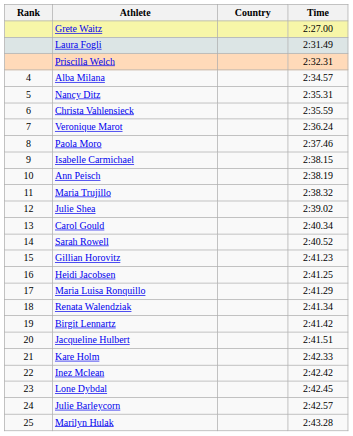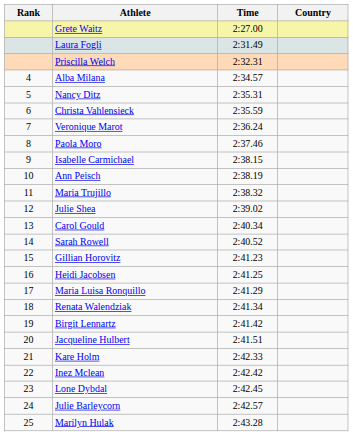 <table class="wikitable" width=80% style="font-size:90%; text-align:left;">
 <tr>
 <th>Rank</th>
 <th>Athlete</th>
+<th>Time</th>
 <th>Country</th>
-<th>Time</th>
 </tr>
 <tr bgcolor="#F7F6A8">
 <td align=center></td>
 <td><a href='#'>Grete Waitz</a></td>
+<td align="center">2:27.00</td>
 <td></td>
-<td align="center">2:27.00</td>
 </tr>
 <tr bgcolor="#DCE5E5">
 <td align=center></td>
 <td><a href='#'>Laura Fogli</a></td>
+<td align="center">2:31.49</td>
 <td></td>
-<td align="center">2:31.49</td>
 </tr>
 <tr bgcolor="#FFDAB9">
 <td align=center></td>
 <td><a href='#'>Priscilla Welch</a></td>
+<td align="center">2:32.31</td>
 <td></td>
-<td align="center">2:32.31</td>
 </tr>
 <tr>
 <td align=center>4</td>
 <td><a href='#'>Alba Milana</a></td>
+<td align="center">2:34.57</td>
 <td></td>
-<td align="center">2:34.57</td>
 </tr>
 <tr>
 <td align=center>5</td>
 <td><a href='#'>Nancy Ditz</a></td>
+<td align="center">2:35.31</td>
 <td></td>
-<td align="center">2:35.31</td>
 </tr>
 <tr>
 <td align=center>6</td>
 <td><a href='#'>Christa Vahlensieck</a></td>
+<td align="center">2:35.59</td>
 <td></td>
-<td align="center">2:35.59</td>
 </tr>
 <tr>
 <td align=center>7</td>
 <td><a href='#'>Veronique Marot</a></td>
+<td align="center">2:36.24</td>
 <td></td>
-<td align="center">2:36.24</td>
 </tr>
 <tr>
 <td align=center>8</td>
 <td><a href='#'>Paola Moro</a></td>
+<td align="center">2:37.46</td>
 <td></td>
-<td align="center">2:37.46</td>
 </tr>
 <tr>
 <td align=center>9</td>
 <td><a href='#'>Isabelle Carmichael</a></td>
+<td align="center">2:38.15</td>
 <td></td>
-<td align="center">2:38.15</td>
 </tr>
 <tr>
 <td align=center>10</td>
 <td><a href='#'>Ann Peisch</a></td>
+<td align="center">2:38.19</td>
 <td></td>
-<td align="center">2:38.19</td>
 </tr>
 <tr>
 <td align=center>11</td>
 <td><a href='#'>Maria Trujillo</a></td>
+<td align="center">2:38.32</td>
 <td></td>
-<td align="center">2:38.32</td>
 </tr>
 <tr>
 <td align=center>12</td>
 <td><a href='#'>Julie Shea</a></td>
+<td align="center">2:39.02</td>
 <td></td>
-<td align="center">2:39.02</td>
 </tr>
 <tr>
 <td align=center>13</td>
 <td><a href='#'>Carol Gould</a></td>
+<td align="center">2:40.34</td>
 <td></td>
-<td align="center">2:40.34</td>
 </tr>
 <tr>
 <td align=center>14</td>
 <td><a href='#'>Sarah Rowell</a></td>
+<td align="center">2:40.52</td>
 <td></td>
-<td align="center">2:40.52</td>
 </tr>
 <tr>
 <td align=center>15</td>
 <td><a href='#'>Gillian Horovitz</a></td>
+<td align="center">2:41.23</td>
 <td></td>
-<td align="center">2:41.23</td>
 </tr>
 <tr>
 <td align=center>16</td>
 <td><a href='#'>Heidi Jacobsen</a></td>
+<td align="center">2:41.25</td>
 <td></td>
-<td align="center">2:41.25</td>
 </tr>
 <tr>
 <td align=center>17</td>
 <td><a href='#'>Maria Luisa Ronquillo</a></td>
+<td align="center">2:41.29</td>
 <td></td>
-<td align="center">2:41.29</td>
 </tr>
 <tr>
 <td align=center>18</td>
 <td><a href='#'>Renata Walendziak</a></td>
+<td align="center">2:41.34</td>
 <td></td>
-<td align="center">2:41.34</td>
 </tr>
 <tr>
 <td align=center>19</td>
 <td><a href='#'>Birgit Lennartz</a></td>
+<td align="center">2:41.42</td>
 <td></td>
-<td align="center">2:41.42</td>
 </tr>
 <tr>
 <td align=center>20</td>
 <td><a href='#'>Jacqueline Hulbert</a></td>
+<td align="center">2:41.51</td>
 <td></td>
-<td align="center">2:41.51</td>
 </tr>
 <tr>
 <td align=center>21</td>
 <td><a href='#'>Kare Holm</a></td>
+<td align="center">2:42.33</td>
 <td></td>
-<td align="center">2:42.33</td>
 </tr>
 <tr>
 <td align=center>22</td>
 <td><a href='#'>Inez Mclean</a></td>
+<td align="center">2:42.42</td>
 <td></td>
-<td align="center">2:42.42</td>
 </tr>
 <tr>
 <td align=center>23</td>
 <td><a href='#'>Lone Dybdal</a></td>
+<td align="center">2:42.45</td>
 <td></td>
-<td align="center">2:42.45</td>
 </tr>
 <tr>
 <td align=center>24</td>
 <td><a href='#'>Julie Barleycorn</a></td>
+<td align="center">2:42.57</td>
 <td></td>
-<td align="center">2:42.57</td>
 </tr>
 <tr>
 <td align=center>25</td>
 <td><a href='#'>Marilyn Hulak</a></td>
+<td align="center">2:43.28</td>
 <td></td>
-<td align="center">2:43.28</td>
 </tr>
 </table>
